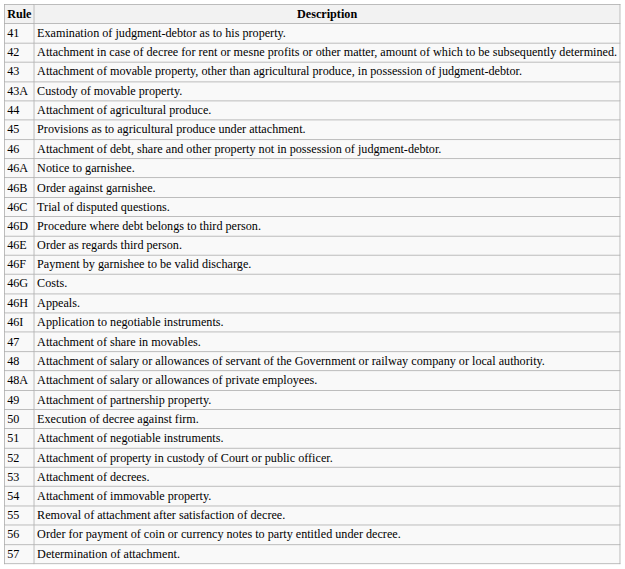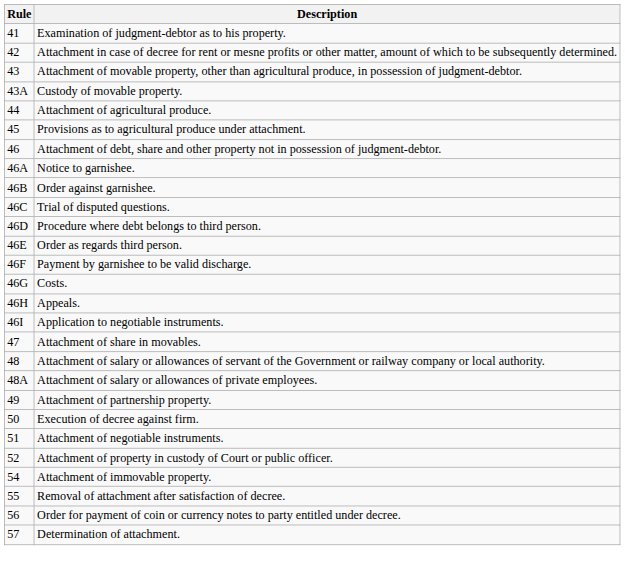 <table class="wikitable">
 <tr>
 <th>Rule</th>
 <th>Description</th>
 </tr>
 <tr>
 <td>41</td>
 <td>Examination of judgment-debtor as to his property.</td>
 </tr>
 <tr>
 <td>42</td>
 <td>Attachment in case of decree for rent or mesne profits or other matter, amount of which to be subsequently determined.</td>
 </tr>
 <tr>
 <td>43</td>
 <td>Attachment of movable property, other than agricultural produce, in possession of judgment-debtor.</td>
 </tr>
 <tr>
 <td>43A</td>
 <td>Custody of movable property.</td>
 </tr>
 <tr>
 <td>44</td>
 <td>Attachment of agricultural produce.</td>
 </tr>
 <tr>
 <td>45</td>
 <td>Provisions as to agricultural produce under attachment.</td>
 </tr>
 <tr>
 <td>46</td>
 <td>Attachment of debt, share and other property not in possession of judgment-debtor.</td>
 </tr>
 <tr>
 <td>46A</td>
 <td>Notice to garnishee.</td>
 </tr>
 <tr>
 <td>46B</td>
 <td>Order against garnishee.</td>
 </tr>
 <tr>
 <td>46C</td>
 <td>Trial of disputed questions.</td>
 </tr>
 <tr>
 <td>46D</td>
 <td>Procedure where debt belongs to third person.</td>
 </tr>
 <tr>
 <td>46E</td>
 <td>Order as regards third person.</td>
 </tr>
 <tr>
 <td>46F</td>
 <td>Payment by garnishee to be valid discharge.</td>
 </tr>
 <tr>
 <td>46G</td>
 <td>Costs.</td>
 </tr>
 <tr>
 <td>46H</td>
 <td>Appeals.</td>
 </tr>
 <tr>
 <td>46I</td>
 <td>Application to negotiable instruments.</td>
 </tr>
 <tr>
 <td>47</td>
 <td>Attachment of share in movables.</td>
 </tr>
 <tr>
 <td>48</td>
 <td>Attachment of salary or allowances of servant of the Government or railway company or local authority.</td>
 </tr>
 <tr>
 <td>48A</td>
 <td>Attachment of salary or allowances of private employees.</td>
 </tr>
 <tr>
 <td>49</td>
 <td>Attachment of partnership property.</td>
 </tr>
 <tr>
 <td>50</td>
 <td>Execution of decree against firm.</td>
 </tr>
 <tr>
 <td>51</td>
 <td>Attachment of negotiable instruments.</td>
 </tr>
 <tr>
 <td>52</td>
 <td>Attachment of property in custody of Court or public officer.</td>
 </tr>
 <tr>
-<td>53</td>
-<td>Attachment of decrees.</td>
-</tr>
-<tr>
 <td>54</td>
 <td>Attachment of immovable property.</td>
 </tr>
 <tr>
 <td>55</td>
 <td>Removal of attachment after satisfaction of decree.</td>
 </tr>
 <tr>
 <td>56</td>
 <td>Order for payment of coin or currency notes to party entitled under decree.</td>
 </tr>
 <tr>
 <td>57</td>
 <td>Determination of attachment.</td>
 </tr>
 </table>
